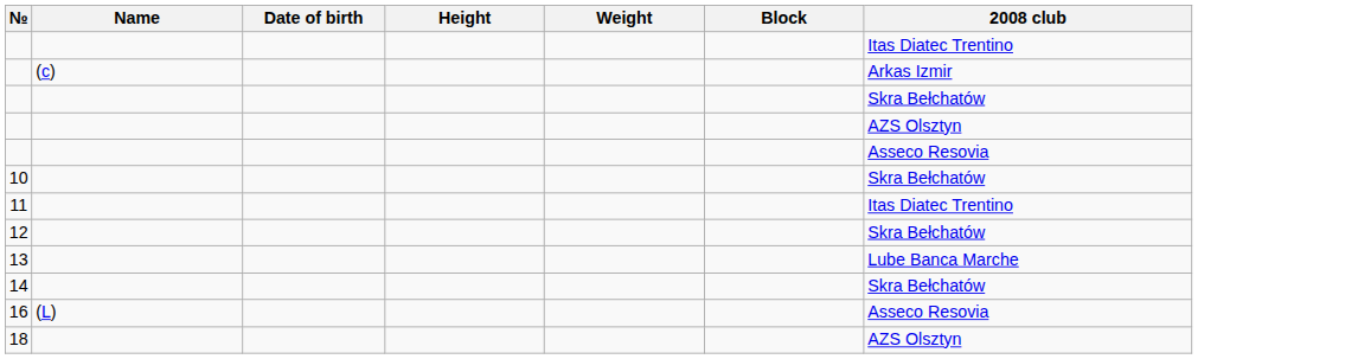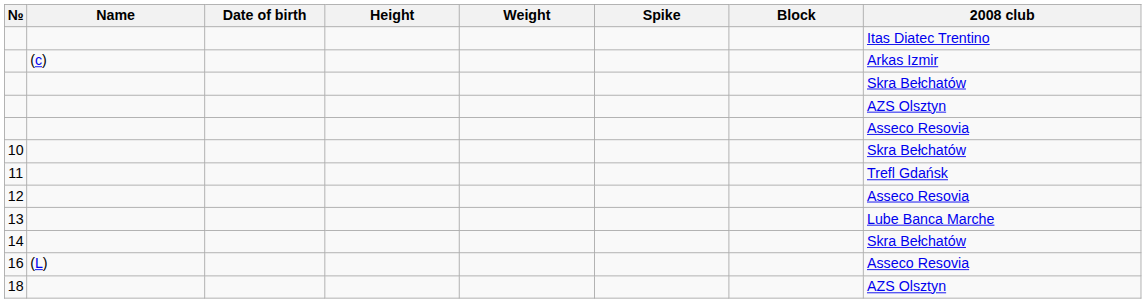 <table class="wikitable sortable" style="font-size:100%; text-align:center;">
 <tr>
 <th>№</th>
 <th style="width:12em">Name</th>
 <th style="width:8em">Date of birth</th>
 <th style="width:9em">Height</th>
 <th style="width:9em">Weight</th>
+<th style="width:9em">Spike</th>
 <th style="width:9em">Block</th>
 <th style="width:19em">2008 club</th>
 </tr>
 <tr>
 <td></td>
 <td style="text-align:left;"></td>
 <td style="text-align:right;"></td>
+<td></td>
 <td></td>
 <td></td>
 <td></td>
 <td style="text-align:left;"> <a href='#'>Itas Diatec Trentino</a></td>
 </tr>
 <tr>
 <td></td>
 <td style="text-align:left;"> (<a href='#'>c</a>)</td>
 <td style="text-align:right;"></td>
 <td></td>
 <td></td>
 <td></td>
+<td></td>
 <td style="text-align:left;"> <a href='#'>Arkas Izmir</a></td>
 </tr>
 <tr>
 <td></td>
 <td style="text-align:left;"></td>
 <td style="text-align:right;"></td>
+<td></td>
 <td></td>
 <td></td>
 <td></td>
 <td style="text-align:left;"> <a href='#'>Skra Bełchatów</a></td>
 </tr>
 <tr>
 <td></td>
 <td style="text-align:left;"></td>
 <td style="text-align:right;"></td>
 <td></td>
 <td></td>
 <td></td>
+<td></td>
 <td style="text-align:left;"> <a href='#'>AZS Olsztyn</a></td>
 </tr>
 <tr>
 <td></td>
 <td style="text-align:left;"></td>
 <td style="text-align:right;"></td>
+<td></td>
 <td></td>
 <td></td>
 <td></td>
 <td style="text-align:left;"> <a href='#'>Asseco Resovia</a></td>
 </tr>
 <tr>
 <td>10</td>
 <td style="text-align:left;"></td>
 <td style="text-align:right;"></td>
 <td></td>
 <td></td>
 <td></td>
+<td></td>
 <td style="text-align:left;"> <a href='#'>Skra Bełchatów</a></td>
 </tr>
 <tr>
 <td>11</td>
 <td style="text-align:left;"></td>
 <td style="text-align:right;"></td>
 <td></td>
 <td></td>
 <td></td>
-<td style="text-align:left;"> <a href='#'>Itas Diatec Trentino</a></td>
+<td></td>
+<td style="text-align:left;"> <a href='#'>Trefl Gdańsk</a></td>
 </tr>
 <tr>
 <td>12</td>
 <td style="text-align:left;"></td>
 <td style="text-align:right;"></td>
 <td></td>
 <td></td>
 <td></td>
-<td style="text-align:left;"> <a href='#'>Skra Bełchatów</a></td>
+<td></td>
+<td style="text-align:left;"> <a href='#'>Asseco Resovia</a></td>
 </tr>
 <tr>
 <td>13</td>
 <td style="text-align:left;"></td>
 <td style="text-align:right;"></td>
+<td></td>
 <td></td>
 <td></td>
 <td></td>
 <td style="text-align:left;"> <a href='#'>Lube Banca Marche</a></td>
 </tr>
 <tr>
 <td>14</td>
 <td style="text-align:left;"></td>
 <td style="text-align:right;"></td>
 <td></td>
 <td></td>
 <td></td>
+<td></td>
 <td style="text-align:left;"> <a href='#'>Skra Bełchatów</a></td>
 </tr>
 <tr>
 <td>16</td>
 <td style="text-align:left;"> (<a href='#'>L</a>)</td>
 <td style="text-align:right;"></td>
+<td></td>
 <td></td>
 <td></td>
 <td></td>
 <td style="text-align:left;"> <a href='#'>Asseco Resovia</a></td>
 </tr>
 <tr>
 <td>18</td>
 <td style="text-align:left;"></td>
 <td style="text-align:right;"></td>
 <td></td>
 <td></td>
 <td></td>
+<td></td>
 <td style="text-align:left;"> <a href='#'>AZS Olsztyn</a></td>
 </tr>
 </table>
